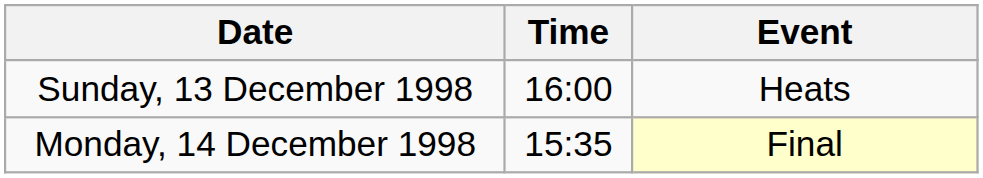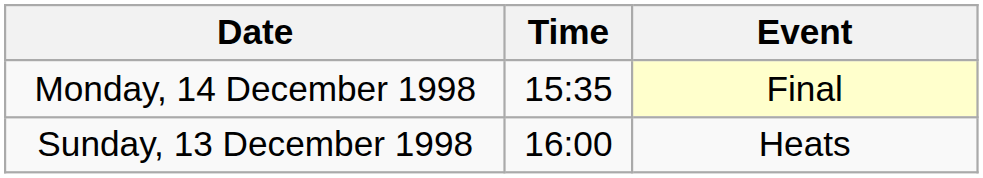 <table class = "wikitable" style="text-align:center;">
 <tr>
 <th width=220>Date</th>
 <th width=50>Time</th>
 <th width=150>Event</th>
 </tr>
 <tr>
+<td>Monday, 14 December 1998</td>
+<td>15:35</td>
+<td bgcolor=ffffcc>Final</td>
+</tr>
+<tr>
 <td>Sunday, 13 December 1998</td>
 <td>16:00</td>
 <td>Heats</td>
 </tr>
-<tr>
-<td>Monday, 14 December 1998</td>
-<td>15:35</td>
-<td bgcolor=ffffcc>Final</td>
-</tr>
 </table>
